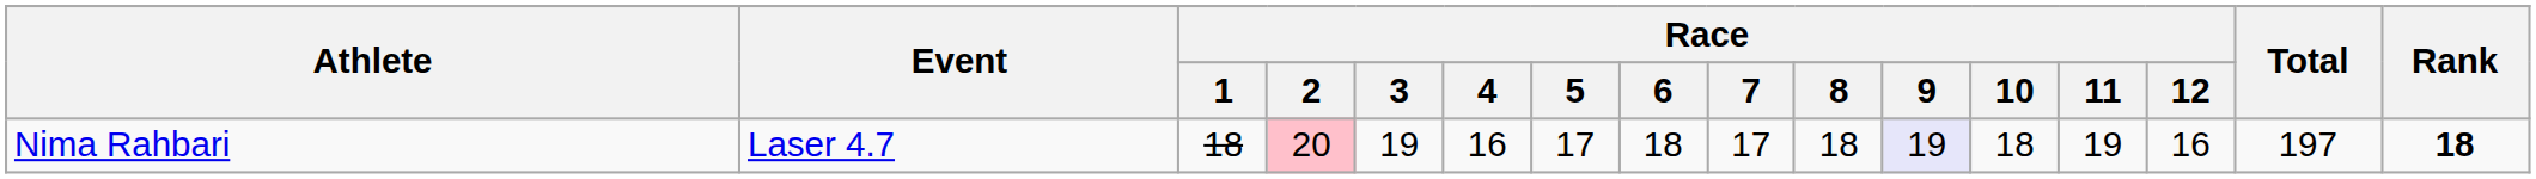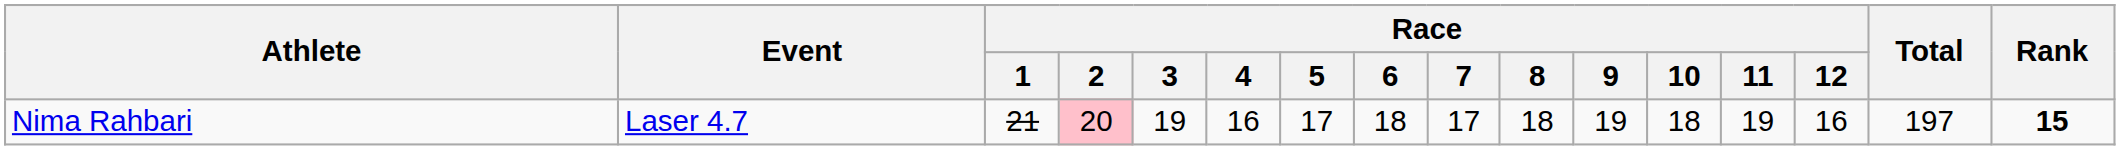 <table class="wikitable" width="65%" style="text-align:center; font-size:90%">
 <tr>
 <th rowspan="2" width="25%">Athlete</th>
 <th rowspan="2" width="15%">Event</th>
 <th colspan="12">Race</th>
 <th rowspan="2" width="5%">Total</th>
 <th rowspan="2" width="5%">Rank</th>
 </tr>
 <tr>
 <th width="3%">1</th>
 <th width="3%">2</th>
 <th width="3%">3</th>
 <th width="3%">4</th>
 <th width="3%">5</th>
 <th width="3%">6</th>
 <th width="3%">7</th>
 <th width="3%">8</th>
 <th width="3%">9</th>
 <th width="3%">10</th>
 <th width="3%">11</th>
 <th width="3%">12</th>
 </tr>
 <tr align=center>
 <td align=left><a href='#'>Nima Rahbari</a></td>
 <td align=left><a href='#'>Laser 4.7</a></td>
-<td><s>18</s></td>
+<td><s>21</s></td>
 <td style="background: pink;">20</td>
 <td>19</td>
 <td>16</td>
 <td>17</td>
 <td>18</td>
 <td>17</td>
 <td>18</td>
-<td style="background: lavender;">19</td>
+<td>19</td>
 <td>18</td>
 <td>19</td>
 <td>16</td>
 <td>197</td>
-<td><strong>18</strong></td>
+<td><strong>15</strong></td>
 </tr>
 </table>
